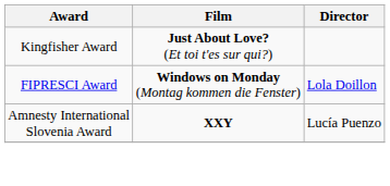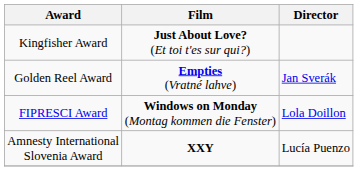 <table class="wikitable" style="font-size:95%; text-align:center;">
 <tr>
 <th>Award</th>
 <th>Film</th>
 <th>Director</th>
 </tr>
 <tr>
 <td>Kingfisher Award</td>
 <td><strong>Just About Love?</strong><br>(<em>Et toi t'es sur qui?</em>)</td>
 <td style="text-align:left;"> </td>
+</tr>
+<tr>
+<td>Golden Reel Award</td>
+<td><strong><a href='#'>Empties</a></strong><br>(<em>Vratné lahve</em>)</td>
+<td style="text-align:left;"> <a href='#'>Jan Sverák</a></td>
 </tr>
 <tr>
 <td><a href='#'>FIPRESCI Award</a></td>
 <td><strong>Windows on Monday</strong><br>(<em>Montag kommen die Fenster</em>)</td>
 <td style="text-align:left;"> <a href='#'>Lola Doillon</a></td>
 </tr>
 <tr>
 <td>Amnesty International<br>Slovenia Award</td>
 <td><strong>XXY</strong></td>
 <td style="text-align:left;"> Lucía Puenzo</td>
 </tr>
 <tr>
 </tr>
 </table>
